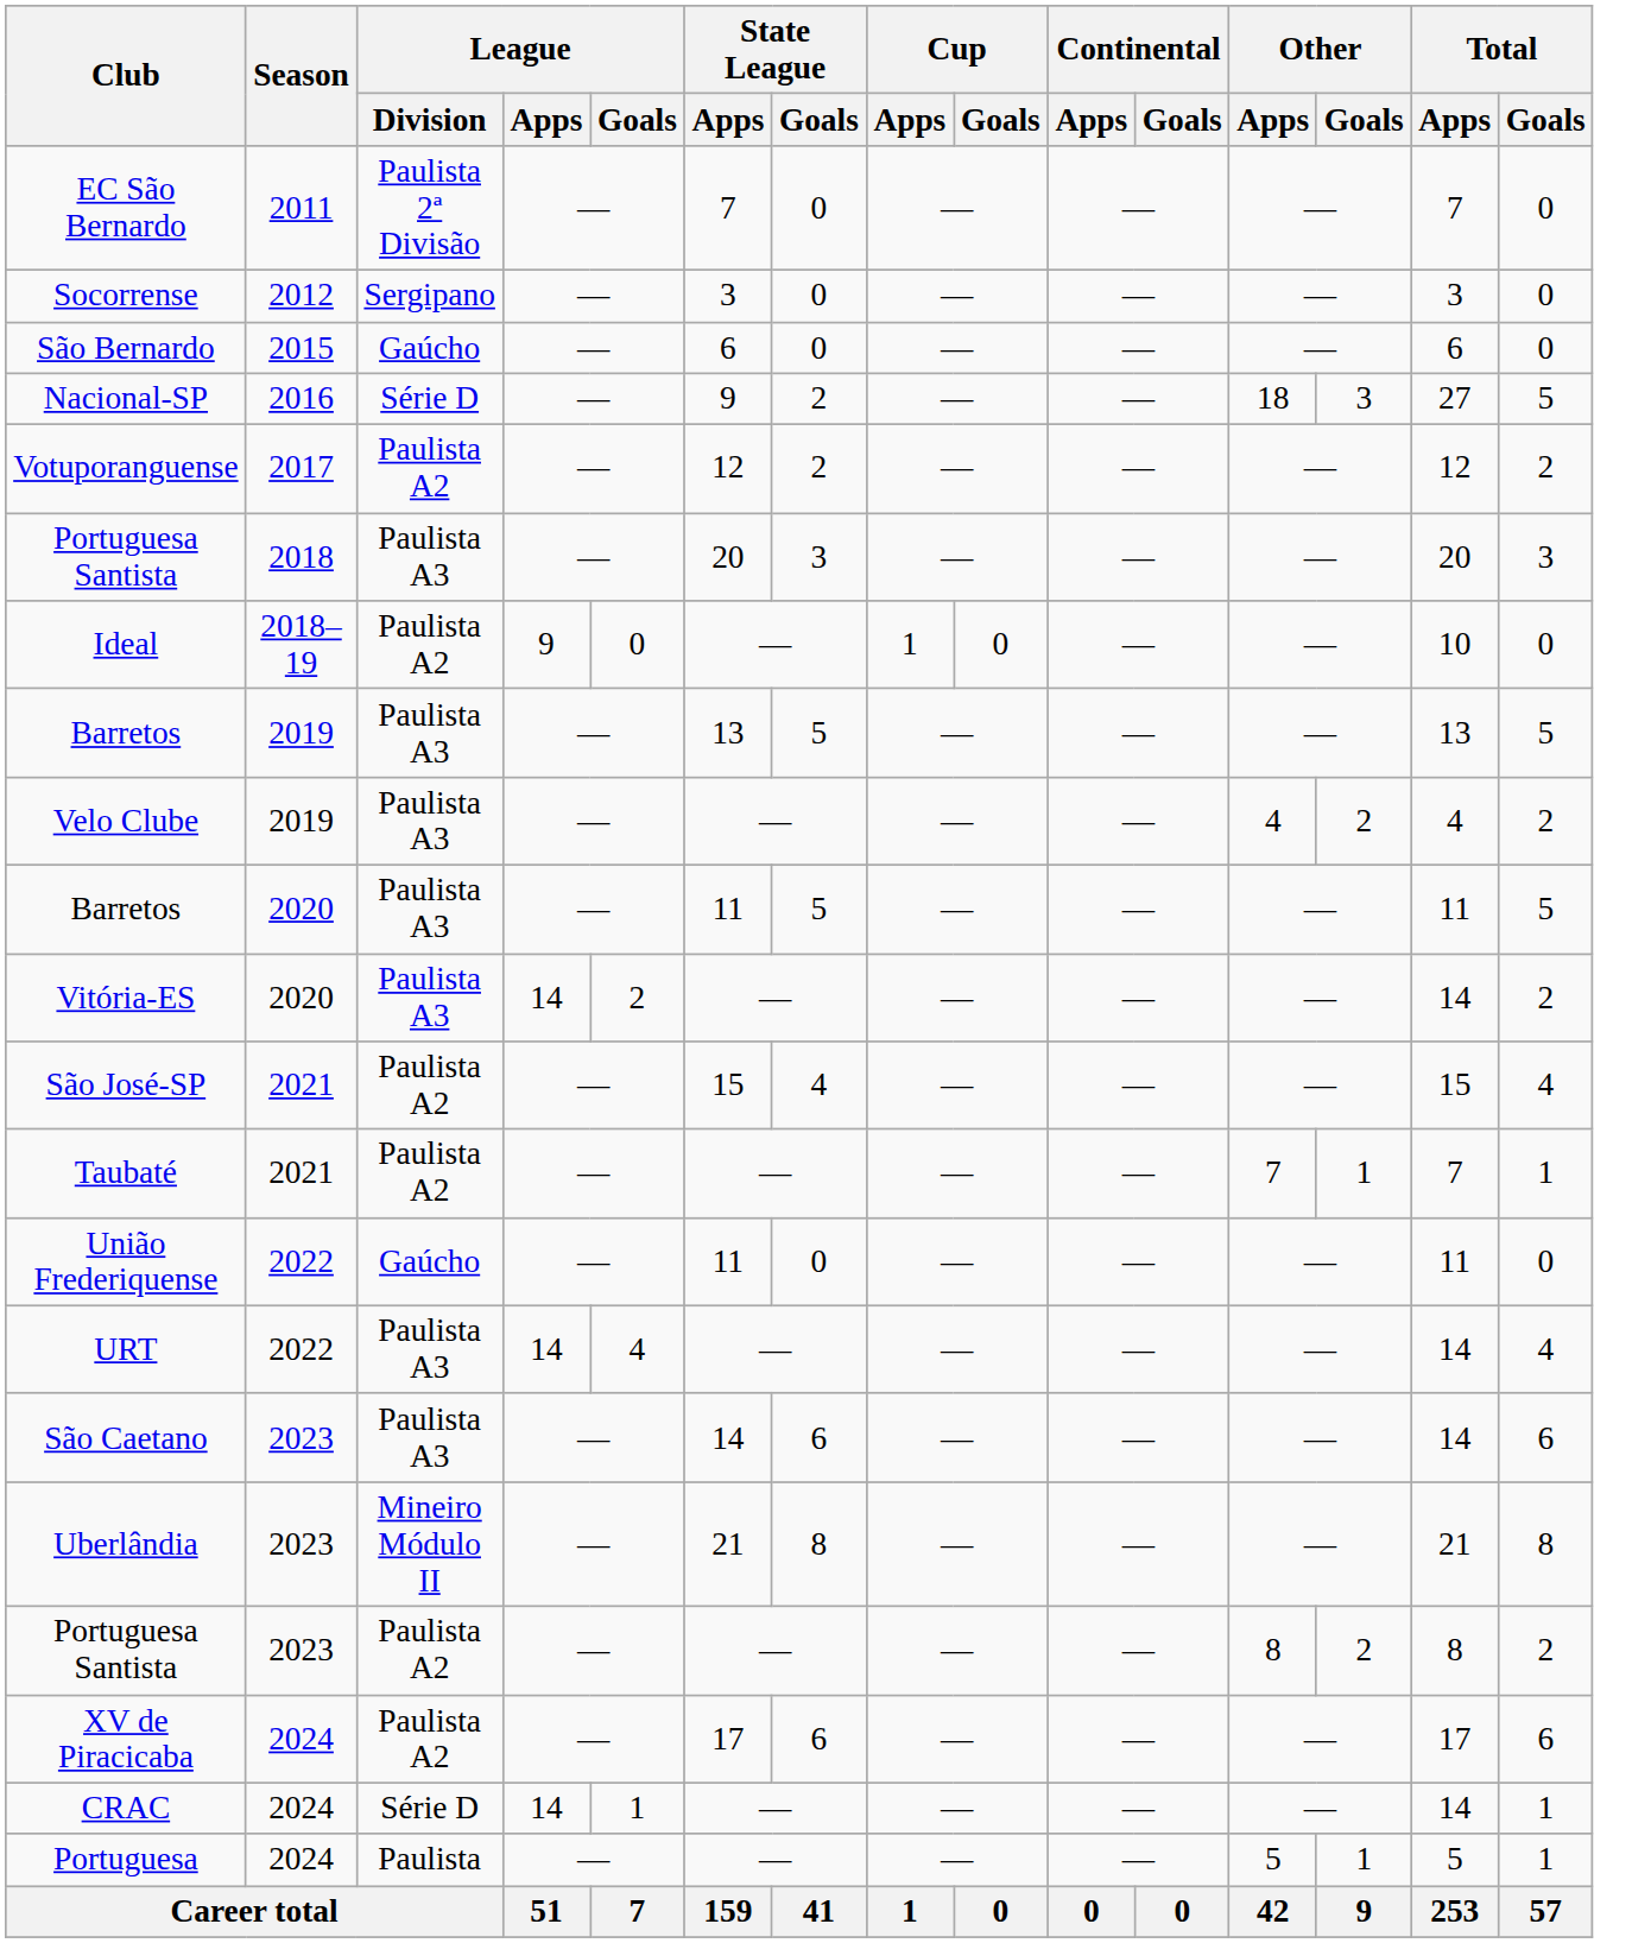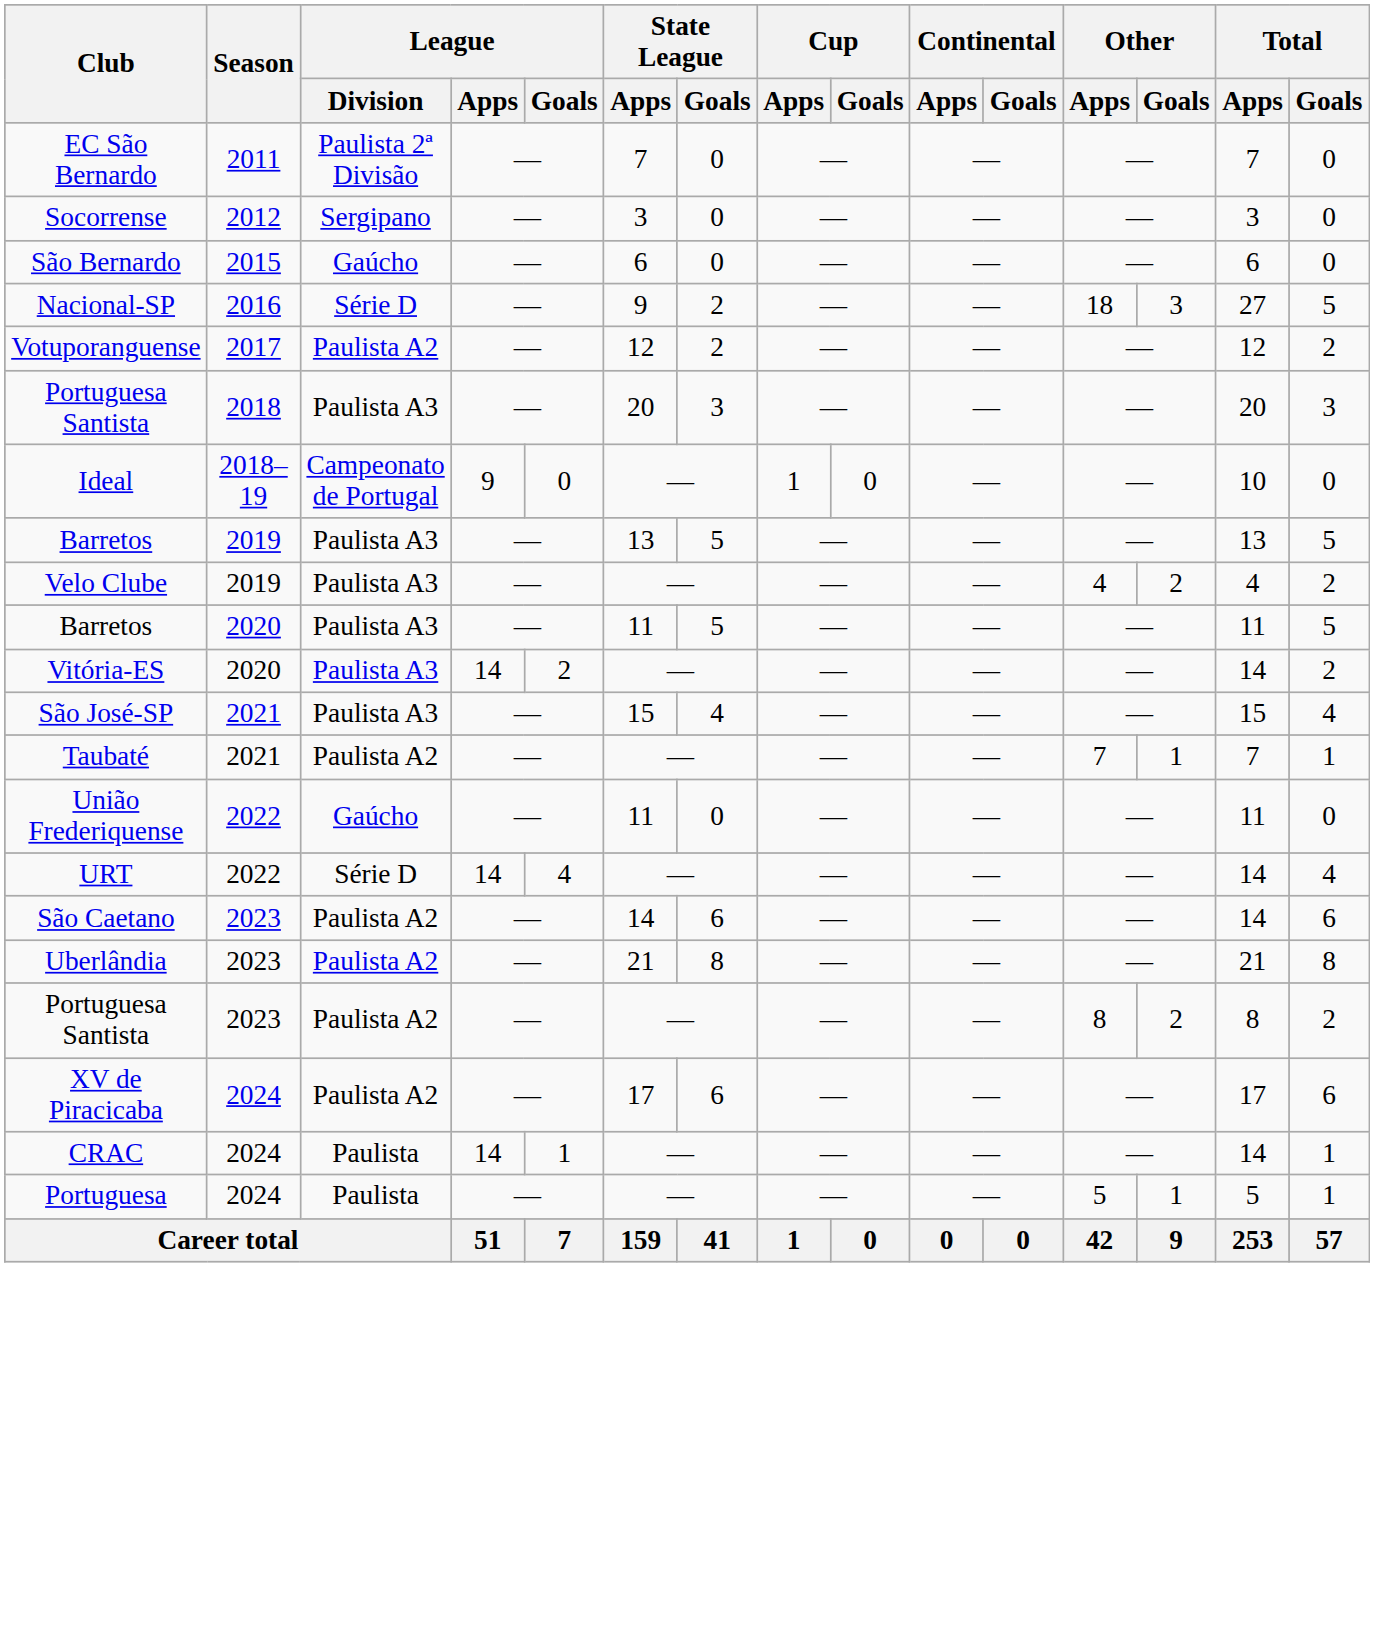 <table class="wikitable" style="text-align: center;">
 <tr>
 <th rowspan="2">Club</th>
 <th rowspan="2">Season</th>
 <th colspan="3">League</th>
 <th colspan="2">State League</th>
 <th colspan="2">Cup</th>
 <th colspan="2">Continental</th>
 <th colspan="2">Other</th>
 <th colspan="2">Total</th>
 </tr>
 <tr>
 <th>Division</th>
 <th>Apps</th>
 <th>Goals</th>
 <th>Apps</th>
 <th>Goals</th>
 <th>Apps</th>
 <th>Goals</th>
 <th>Apps</th>
 <th>Goals</th>
 <th>Apps</th>
 <th>Goals</th>
 <th>Apps</th>
 <th>Goals</th>
 </tr>
 <tr>
 <td valign="center"><a href='#'>EC São Bernardo</a></td>
 <td><a href='#'>2011</a></td>
 <td><a href='#'>Paulista 2ª Divisão</a></td>
 <td colspan="2">—</td>
 <td>7</td>
 <td>0</td>
 <td colspan="2">—</td>
 <td colspan="2">—</td>
 <td colspan="2">—</td>
 <td>7</td>
 <td>0</td>
 </tr>
 <tr>
 <td valign="center"><a href='#'>Socorrense</a></td>
 <td><a href='#'>2012</a></td>
 <td><a href='#'>Sergipano</a></td>
 <td colspan="2">—</td>
 <td>3</td>
 <td>0</td>
 <td colspan="2">—</td>
 <td colspan="2">—</td>
 <td colspan="2">—</td>
 <td>3</td>
 <td>0</td>
 </tr>
 <tr>
 <td valign="center"><a href='#'>São Bernardo</a></td>
 <td><a href='#'>2015</a></td>
 <td><a href='#'>Gaúcho</a></td>
 <td colspan="2">—</td>
 <td>6</td>
 <td>0</td>
 <td colspan="2">—</td>
 <td colspan="2">—</td>
 <td colspan="2">—</td>
 <td>6</td>
 <td>0</td>
 </tr>
 <tr>
 <td valign="center"><a href='#'>Nacional-SP</a></td>
 <td><a href='#'>2016</a></td>
 <td><a href='#'>Série D</a></td>
 <td colspan="2">—</td>
 <td>9</td>
 <td>2</td>
 <td colspan="2">—</td>
 <td colspan="2">—</td>
 <td>18</td>
 <td>3</td>
 <td>27</td>
 <td>5</td>
 </tr>
 <tr>
 <td valign="center"><a href='#'>Votuporanguense</a></td>
 <td><a href='#'>2017</a></td>
 <td><a href='#'>Paulista A2</a></td>
 <td colspan="2">—</td>
 <td>12</td>
 <td>2</td>
 <td colspan="2">—</td>
 <td colspan="2">—</td>
 <td colspan="2">—</td>
 <td>12</td>
 <td>2</td>
 </tr>
 <tr>
 <td valign="center"><a href='#'>Portuguesa Santista</a></td>
 <td><a href='#'>2018</a></td>
 <td>Paulista A3</td>
 <td colspan="2">—</td>
 <td>20</td>
 <td>3</td>
 <td colspan="2">—</td>
 <td colspan="2">—</td>
 <td colspan="2">—</td>
 <td>20</td>
 <td>3</td>
 </tr>
 <tr>
 <td valign="center"><a href='#'>Ideal</a></td>
 <td><a href='#'>2018–19</a></td>
-<td>Paulista A2</td>
+<td><a href='#'>Campeonato de Portugal</a></td>
 <td>9</td>
 <td>0</td>
 <td colspan="2">—</td>
 <td>1</td>
 <td>0</td>
 <td colspan="2">—</td>
 <td colspan="2">—</td>
 <td>10</td>
 <td>0</td>
 </tr>
 <tr>
 <td valign="center"><a href='#'>Barretos</a></td>
 <td><a href='#'>2019</a></td>
 <td>Paulista A3</td>
 <td colspan="2">—</td>
 <td>13</td>
 <td>5</td>
 <td colspan="2">—</td>
 <td colspan="2">—</td>
 <td colspan="2">—</td>
 <td>13</td>
 <td>5</td>
 </tr>
 <tr>
 <td valign="center"><a href='#'>Velo Clube</a></td>
 <td>2019</td>
 <td>Paulista A3</td>
 <td colspan="2">—</td>
 <td colspan="2">—</td>
 <td colspan="2">—</td>
 <td colspan="2">—</td>
 <td>4</td>
 <td>2</td>
 <td>4</td>
 <td>2</td>
 </tr>
 <tr>
 <td valign="center">Barretos</td>
 <td><a href='#'>2020</a></td>
 <td>Paulista A3</td>
 <td colspan="2">—</td>
 <td>11</td>
 <td>5</td>
 <td colspan="2">—</td>
 <td colspan="2">—</td>
 <td colspan="2">—</td>
 <td>11</td>
 <td>5</td>
 </tr>
 <tr>
 <td valign="center"><a href='#'>Vitória-ES</a></td>
 <td>2020</td>
 <td><a href='#'>Paulista A3</a></td>
 <td>14</td>
 <td>2</td>
 <td colspan="2">—</td>
 <td colspan="2">—</td>
 <td colspan="2">—</td>
 <td colspan="2">—</td>
 <td>14</td>
 <td>2</td>
 </tr>
 <tr>
 <td valign="center"><a href='#'>São José-SP</a></td>
 <td><a href='#'>2021</a></td>
-<td>Paulista A2</td>
+<td>Paulista A3</td>
 <td colspan="2">—</td>
 <td>15</td>
 <td>4</td>
 <td colspan="2">—</td>
 <td colspan="2">—</td>
 <td colspan="2">—</td>
 <td>15</td>
 <td>4</td>
 </tr>
 <tr>
 <td valign="center"><a href='#'>Taubaté</a></td>
 <td>2021</td>
 <td>Paulista A2</td>
 <td colspan="2">—</td>
 <td colspan="2">—</td>
 <td colspan="2">—</td>
 <td colspan="2">—</td>
 <td>7</td>
 <td>1</td>
 <td>7</td>
 <td>1</td>
 </tr>
 <tr>
 <td valign="center"><a href='#'>União Frederiquense</a></td>
 <td><a href='#'>2022</a></td>
 <td><a href='#'>Gaúcho</a></td>
 <td colspan="2">—</td>
 <td>11</td>
 <td>0</td>
 <td colspan="2">—</td>
 <td colspan="2">—</td>
 <td colspan="2">—</td>
 <td>11</td>
 <td>0</td>
 </tr>
 <tr>
 <td valign="center"><a href='#'>URT</a></td>
 <td>2022</td>
-<td>Paulista A3</td>
+<td>Série D</td>
 <td>14</td>
 <td>4</td>
 <td colspan="2">—</td>
 <td colspan="2">—</td>
 <td colspan="2">—</td>
 <td colspan="2">—</td>
 <td>14</td>
 <td>4</td>
 </tr>
 <tr>
 <td valign="center"><a href='#'>São Caetano</a></td>
 <td><a href='#'>2023</a></td>
-<td>Paulista A3</td>
+<td>Paulista A2</td>
 <td colspan="2">—</td>
 <td>14</td>
 <td>6</td>
 <td colspan="2">—</td>
 <td colspan="2">—</td>
 <td colspan="2">—</td>
 <td>14</td>
 <td>6</td>
 </tr>
 <tr>
 <td valign="center"><a href='#'>Uberlândia</a></td>
 <td>2023</td>
-<td><a href='#'>Mineiro Módulo II</a></td>
+<td><a href='#'>Paulista A2</a></td>
 <td colspan="2">—</td>
 <td>21</td>
 <td>8</td>
 <td colspan="2">—</td>
 <td colspan="2">—</td>
 <td colspan="2">—</td>
 <td>21</td>
 <td>8</td>
 </tr>
 <tr>
 <td valign="center">Portuguesa Santista</td>
 <td>2023</td>
 <td>Paulista A2</td>
 <td colspan="2">—</td>
 <td colspan="2">—</td>
 <td colspan="2">—</td>
 <td colspan="2">—</td>
 <td>8</td>
 <td>2</td>
 <td>8</td>
 <td>2</td>
 </tr>
 <tr>
 <td valign="center"><a href='#'>XV de Piracicaba</a></td>
 <td><a href='#'>2024</a></td>
 <td>Paulista A2</td>
 <td colspan="2">—</td>
 <td>17</td>
 <td>6</td>
 <td colspan="2">—</td>
 <td colspan="2">—</td>
 <td colspan="2">—</td>
 <td>17</td>
 <td>6</td>
 </tr>
 <tr>
 <td valign="center"><a href='#'>CRAC</a></td>
 <td>2024</td>
-<td>Série D</td>
+<td>Paulista</td>
 <td>14</td>
 <td>1</td>
 <td colspan="2">—</td>
 <td colspan="2">—</td>
 <td colspan="2">—</td>
 <td colspan="2">—</td>
 <td>14</td>
 <td>1</td>
 </tr>
 <tr>
 <td valign="center"><a href='#'>Portuguesa</a></td>
 <td>2024</td>
 <td>Paulista</td>
 <td colspan="2">—</td>
 <td colspan="2">—</td>
 <td colspan="2">—</td>
 <td colspan="2">—</td>
 <td>5</td>
 <td>1</td>
 <td>5</td>
 <td>1</td>
 </tr>
 <tr>
 <th colspan="3"><strong>Career total</strong></th>
 <th>51</th>
 <th>7</th>
 <th>159</th>
 <th>41</th>
 <th>1</th>
 <th>0</th>
 <th>0</th>
 <th>0</th>
 <th>42</th>
 <th>9</th>
 <th>253</th>
 <th>57</th>
 </tr>
 </table>
